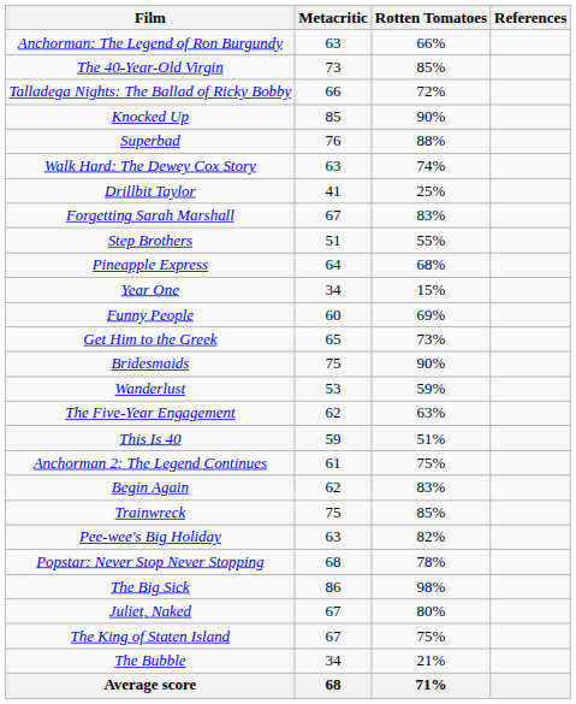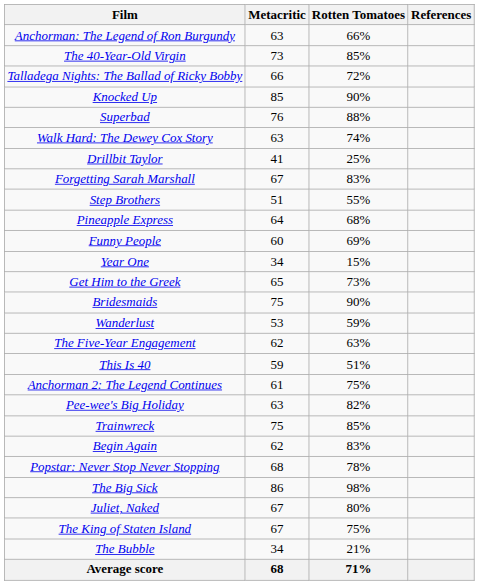 <table class="wikitable sortable" style="text-align:center;">
 <tr>
 <th scope="col">Film</th>
 <th scope="col">Metacritic</th>
 <th scope="col">Rotten Tomatoes</th>
 <th scope="col">References</th>
 </tr>
 <tr>
 <td><em><a href='#'>Anchorman: The Legend of Ron Burgundy</a></em></td>
 <td>63</td>
 <td>66%</td>
 <td></td>
 </tr>
 <tr>
 <td><em><a href='#'>The 40-Year-Old Virgin</a></em></td>
 <td>73</td>
 <td>85%</td>
 <td></td>
 </tr>
 <tr>
 <td><em><a href='#'>Talladega Nights: The Ballad of Ricky Bobby</a></em></td>
 <td>66</td>
 <td>72%</td>
 <td></td>
 </tr>
 <tr>
 <td><em><a href='#'>Knocked Up</a></em></td>
 <td>85</td>
 <td>90%</td>
 <td></td>
 </tr>
 <tr>
 <td><em><a href='#'>Superbad</a></em></td>
 <td>76</td>
 <td>88%</td>
 <td></td>
 </tr>
 <tr>
 <td><em><a href='#'>Walk Hard: The Dewey Cox Story</a></em></td>
 <td>63</td>
 <td>74%</td>
 <td></td>
 </tr>
 <tr>
 <td><em><a href='#'>Drillbit Taylor</a></em></td>
 <td>41</td>
 <td>25%</td>
 <td></td>
 </tr>
 <tr>
 <td><em><a href='#'>Forgetting Sarah Marshall</a></em></td>
 <td>67</td>
 <td>83%</td>
 <td></td>
 </tr>
 <tr>
 <td><em><a href='#'>Step Brothers</a></em></td>
 <td>51</td>
 <td>55%</td>
 <td></td>
 </tr>
 <tr>
 <td><em><a href='#'>Pineapple Express</a></em></td>
 <td>64</td>
 <td>68%</td>
 <td></td>
 </tr>
 <tr>
+<td><em><a href='#'>Funny People</a></em></td>
+<td>60</td>
+<td>69%</td>
+<td></td>
+</tr>
+<tr>
 <td><em><a href='#'>Year One</a></em></td>
 <td>34</td>
 <td>15%</td>
-<td></td>
-</tr>
-<tr>
-<td><em><a href='#'>Funny People</a></em></td>
-<td>60</td>
-<td>69%</td>
 <td></td>
 </tr>
 <tr>
 <td><em><a href='#'>Get Him to the Greek</a></em></td>
 <td>65</td>
 <td>73%</td>
 <td></td>
 </tr>
 <tr>
 <td><em><a href='#'>Bridesmaids</a></em></td>
 <td>75</td>
 <td>90%</td>
 <td></td>
 </tr>
 <tr>
 <td><em><a href='#'>Wanderlust</a></em></td>
 <td>53</td>
 <td>59%</td>
 <td></td>
 </tr>
 <tr>
 <td><em><a href='#'>The Five-Year Engagement</a></em></td>
 <td>62</td>
 <td>63%</td>
 <td></td>
 </tr>
 <tr>
 <td><em><a href='#'>This Is 40</a></em></td>
 <td>59</td>
 <td>51%</td>
 <td></td>
 </tr>
 <tr>
 <td><em><a href='#'>Anchorman 2: The Legend Continues</a></em></td>
 <td>61</td>
 <td>75%</td>
 <td></td>
 </tr>
 <tr>
-<td><em><a href='#'>Begin Again</a></em></td>
-<td>62</td>
-<td>83%</td>
+<td><em><a href='#'>Pee-wee's Big Holiday</a></em></td>
+<td>63</td>
+<td>82%</td>
 <td></td>
 </tr>
 <tr>
 <td><em><a href='#'>Trainwreck</a></em></td>
 <td>75</td>
 <td>85%</td>
 <td></td>
 </tr>
 <tr>
-<td><em><a href='#'>Pee-wee's Big Holiday</a></em></td>
-<td>63</td>
-<td>82%</td>
+<td><em><a href='#'>Begin Again</a></em></td>
+<td>62</td>
+<td>83%</td>
 <td></td>
 </tr>
 <tr>
 <td><em><a href='#'>Popstar: Never Stop Never Stopping</a></em></td>
 <td>68</td>
 <td>78%</td>
 <td></td>
 </tr>
 <tr>
 <td><em><a href='#'>The Big Sick</a></em></td>
 <td>86</td>
 <td>98%</td>
 <td></td>
 </tr>
 <tr>
 <td><em><a href='#'>Juliet, Naked</a></em></td>
 <td>67</td>
 <td>80%</td>
 <td></td>
 </tr>
 <tr>
 <td><em><a href='#'>The King of Staten Island</a></em></td>
 <td>67</td>
 <td>75%</td>
 <td></td>
 </tr>
 <tr>
 <td><em><a href='#'>The Bubble</a></em></td>
 <td>34</td>
 <td>21%</td>
 <td></td>
 </tr>
 <tr>
 <th>Average score</th>
 <th>68</th>
 <th>71%</th>
 <th scope="row"></th>
 </tr>
 </table>
